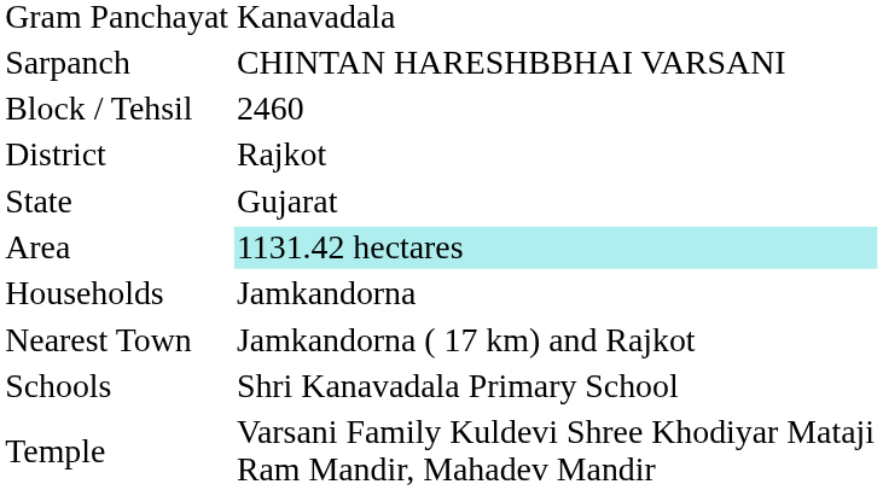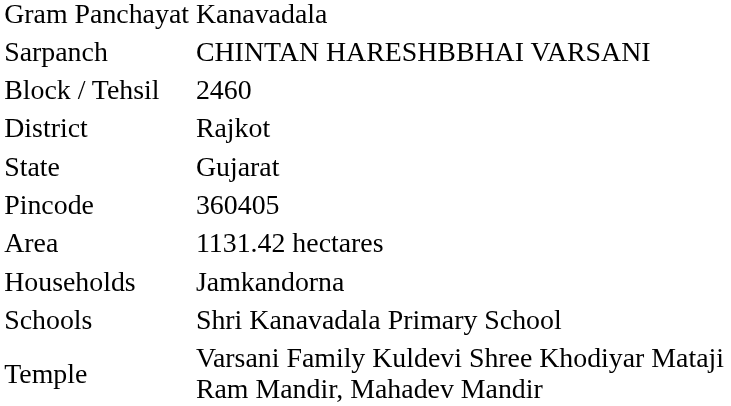 <table class="sortable">
 <tr>
 <td>Gram Panchayat</td>
 <td>Kanavadala</td>
 </tr>
 <tr>
 <td>Sarpanch</td>
 <td>CHINTAN HARESHBBHAI VARSANI</td>
 </tr>
 <tr>
 <td>Block / Tehsil</td>
 <td>2460</td>
 </tr>
 <tr>
 <td>District</td>
 <td>Rajkot</td>
 </tr>
 <tr>
 <td>State</td>
 <td>Gujarat</td>
 </tr>
 <tr>
+<td>Pincode</td>
+<td>360405</td>
+</tr>
+<tr>
 <td>Area</td>
-<td style="background: paleturquoise;">1131.42 hectares</td>
+<td>1131.42 hectares</td>
 </tr>
 <tr>
 <td>Households</td>
 <td>Jamkandorna</td>
-</tr>
-<tr>
-<td>Nearest Town</td>
-<td>Jamkandorna ( 17 km) and Rajkot</td>
 </tr>
 <tr>
 <td>Schools</td>
 <td>Shri Kanavadala Primary School</td>
 </tr>
 <tr>
 <td>Temple</td>
 <td>Varsani Family Kuldevi Shree Khodiyar Mataji<br>Ram Mandir, Mahadev Mandir</td>
 </tr>
 </table>
